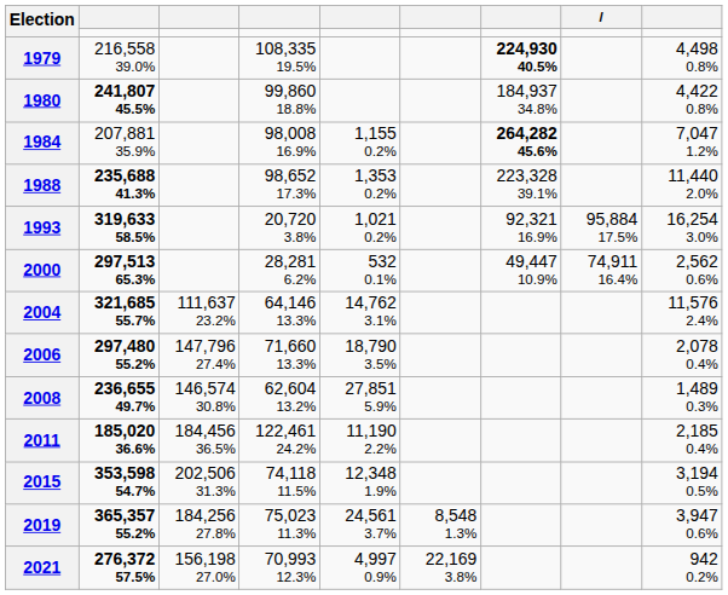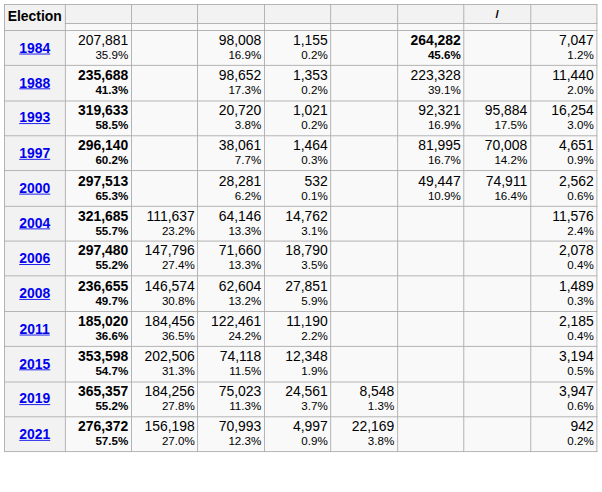 <table class="wikitable" style="text-align:right; line-height:16px">
 <tr>
 <th rowspan="2" width="20">Election</th>
 <th width="70" style="font-size:85%"></th>
 <th width="70" style="font-size:85%"></th>
 <th width="70" style="font-size:85%"></th>
 <th width="70" style="font-size:85%"></th>
 <th width="70" style="font-size:85%"></th>
 <th width="70" style="font-size:85%"></th>
 <th width="70" style="font-size:85%"> /<br></th>
 <th width="70" style="font-size:85%"></th>
 </tr>
 <tr>
 <td></td>
 <td></td>
 <td></td>
 <td></td>
 <td></td>
 <td></td>
 <td></td>
 <td></td>
-</tr>
-<tr>
-<th scope="row"><a href='#'>1979</a></th>
-<td>216,558<br><small>39.0%</small></td>
-<td></td>
-<td>108,335<br><small>19.5%</small></td>
-<td></td>
-<td></td>
-<td><strong>224,930<br><small>40.5%</small></strong></td>
-<td></td>
-<td>4,498<br><small>0.8%</small></td>
-</tr>
-<tr>
-<th scope="row"><a href='#'>1980</a></th>
-<td><strong>241,807<br><small>45.5%</small></strong></td>
-<td></td>
-<td>99,860<br><small>18.8%</small></td>
-<td></td>
-<td></td>
-<td>184,937<br><small>34.8%</small></td>
-<td></td>
-<td>4,422<br><small>0.8%</small></td>
 </tr>
 <tr>
 <th scope="row"><a href='#'>1984</a></th>
 <td>207,881<br><small>35.9%</small></td>
 <td></td>
 <td>98,008<br><small>16.9%</small></td>
 <td>1,155<br><small>0.2%</small></td>
 <td></td>
 <td><strong>264,282<br><small>45.6%</small></strong></td>
 <td></td>
 <td>7,047<br><small>1.2%</small></td>
 </tr>
 <tr>
 <th scope="row"><a href='#'>1988</a></th>
 <td><strong>235,688<br><small>41.3%</small></strong></td>
 <td></td>
 <td>98,652<br><small>17.3%</small></td>
 <td>1,353<br><small>0.2%</small></td>
 <td></td>
 <td>223,328<br><small>39.1%</small></td>
 <td></td>
 <td>11,440<br><small>2.0%</small></td>
 </tr>
 <tr>
 <th scope="row"><a href='#'>1993</a></th>
 <td><strong>319,633<br><small>58.5%</small></strong></td>
 <td></td>
 <td>20,720<br><small>3.8%</small></td>
 <td>1,021<br><small>0.2%</small></td>
 <td></td>
 <td>92,321<br><small>16.9%</small></td>
 <td>95,884<br><small>17.5%</small></td>
 <td>16,254<br><small>3.0%</small></td>
+</tr>
+<tr>
+<th scope="row"><a href='#'>1997</a></th>
+<td><strong>296,140<br><small>60.2%</small></strong></td>
+<td></td>
+<td>38,061<br><small>7.7%</small></td>
+<td>1,464<br><small>0.3%</small></td>
+<td></td>
+<td>81,995<br><small>16.7%</small></td>
+<td>70,008<br><small>14.2%</small></td>
+<td>4,651<br><small>0.9%</small></td>
 </tr>
 <tr>
 <th scope="row"><a href='#'>2000</a></th>
 <td><strong>297,513<br><small>65.3%</small></strong></td>
 <td></td>
 <td>28,281<br><small>6.2%</small></td>
 <td>532<br><small>0.1%</small></td>
 <td></td>
 <td>49,447<br><small>10.9%</small></td>
 <td>74,911<br><small>16.4%</small></td>
 <td>2,562<br><small>0.6%</small></td>
 </tr>
 <tr>
 <th scope="row"><a href='#'>2004</a></th>
 <td><strong>321,685<br><small>55.7%</small></strong></td>
 <td>111,637<br><small>23.2%</small></td>
 <td>64,146<br><small>13.3%</small></td>
 <td>14,762<br><small>3.1%</small></td>
 <td></td>
 <td></td>
 <td></td>
 <td>11,576<br><small>2.4%</small></td>
 </tr>
 <tr>
 <th scope="row"><a href='#'>2006</a></th>
 <td><strong>297,480<br><small>55.2%</small></strong></td>
 <td>147,796<br><small>27.4%</small></td>
 <td>71,660<br><small>13.3%</small></td>
 <td>18,790<br><small>3.5%</small></td>
 <td></td>
 <td></td>
 <td></td>
 <td>2,078<br><small>0.4%</small></td>
 </tr>
 <tr>
 <th scope="row"><a href='#'>2008</a></th>
 <td><strong>236,655<br><small>49.7%</small></strong></td>
 <td>146,574<br><small>30.8%</small></td>
 <td>62,604<br><small>13.2%</small></td>
 <td>27,851<br><small>5.9%</small></td>
 <td></td>
 <td></td>
 <td></td>
 <td>1,489<br><small>0.3%</small></td>
 </tr>
 <tr>
 <th scope="row"><a href='#'>2011</a></th>
 <td><strong>185,020<br><small>36.6%</small></strong></td>
 <td>184,456<br><small>36.5%</small></td>
 <td>122,461<br><small>24.2%</small></td>
 <td>11,190<br><small>2.2%</small></td>
 <td></td>
 <td></td>
 <td></td>
 <td>2,185<br><small>0.4%</small></td>
 </tr>
 <tr>
 <th scope="row"><a href='#'>2015</a></th>
 <td><strong>353,598<br><small>54.7%</small></strong></td>
 <td>202,506<br><small>31.3%</small></td>
 <td>74,118<br><small>11.5%</small></td>
 <td>12,348<br><small>1.9%</small></td>
 <td></td>
 <td></td>
 <td></td>
 <td>3,194<br><small>0.5%</small></td>
 </tr>
 <tr>
 <th scope="row"><a href='#'>2019</a></th>
 <td><strong>365,357<br><small>55.2%</small></strong></td>
 <td>184,256<br><small>27.8%</small></td>
 <td>75,023<br><small>11.3%</small></td>
 <td>24,561<br><small>3.7%</small></td>
 <td>8,548<br><small>1.3%</small></td>
 <td></td>
 <td></td>
 <td>3,947<br><small>0.6%</small></td>
 </tr>
 <tr>
 <th scope="row"><a href='#'>2021</a></th>
 <td><strong>276,372<br><small>57.5%</small></strong></td>
 <td>156,198<br><small>27.0%</small></td>
 <td>70,993<br><small>12.3%</small></td>
 <td>4,997<br><small>0.9%</small></td>
 <td>22,169<br><small>3.8%</small></td>
 <td></td>
 <td></td>
 <td>942<br><small>0.2%</small></td>
 </tr>
 </table>
